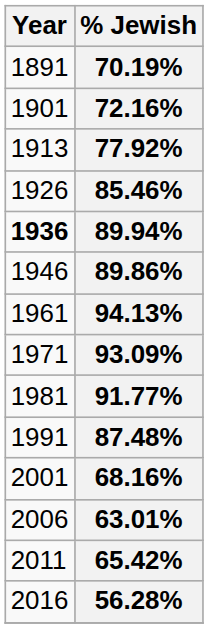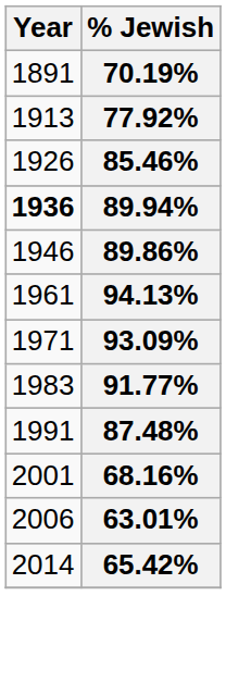 <table class="wikitable" align="right">
 <tr>
 <th>Year</th>
 <th>% Jewish<br></th>
 </tr>
 <tr>
 <td>1891</td>
 <th>70.19%</th>
-</tr>
-<tr>
-<td>1901</td>
-<th>72.16%</th>
 </tr>
 <tr>
 <td>1913</td>
 <th>77.92%</th>
 </tr>
 <tr>
 <td>1926</td>
 <th>85.46%</th>
 </tr>
 <tr>
 <td><strong>1936</strong></td>
 <th>89.94%</th>
 </tr>
 <tr>
 <td>1946</td>
 <th>89.86%</th>
 </tr>
 <tr>
 <td>1961</td>
 <th>94.13%</th>
 </tr>
 <tr>
 <td>1971</td>
 <th>93.09%</th>
 </tr>
 <tr>
-<td>1981</td>
+<td>1983</td>
 <th>91.77%</th>
 </tr>
 <tr>
 <td>1991</td>
 <th>87.48%</th>
 </tr>
 <tr>
 <td>2001</td>
 <th>68.16%</th>
 </tr>
 <tr>
 <td>2006</td>
 <th>63.01%</th>
 </tr>
 <tr>
-<td>2011</td>
+<td>2014</td>
 <th>65.42%</th>
-</tr>
-<tr>
-<td>2016</td>
-<th>56.28%</th>
 </tr>
 <tr>
 </tr>
 </table>
